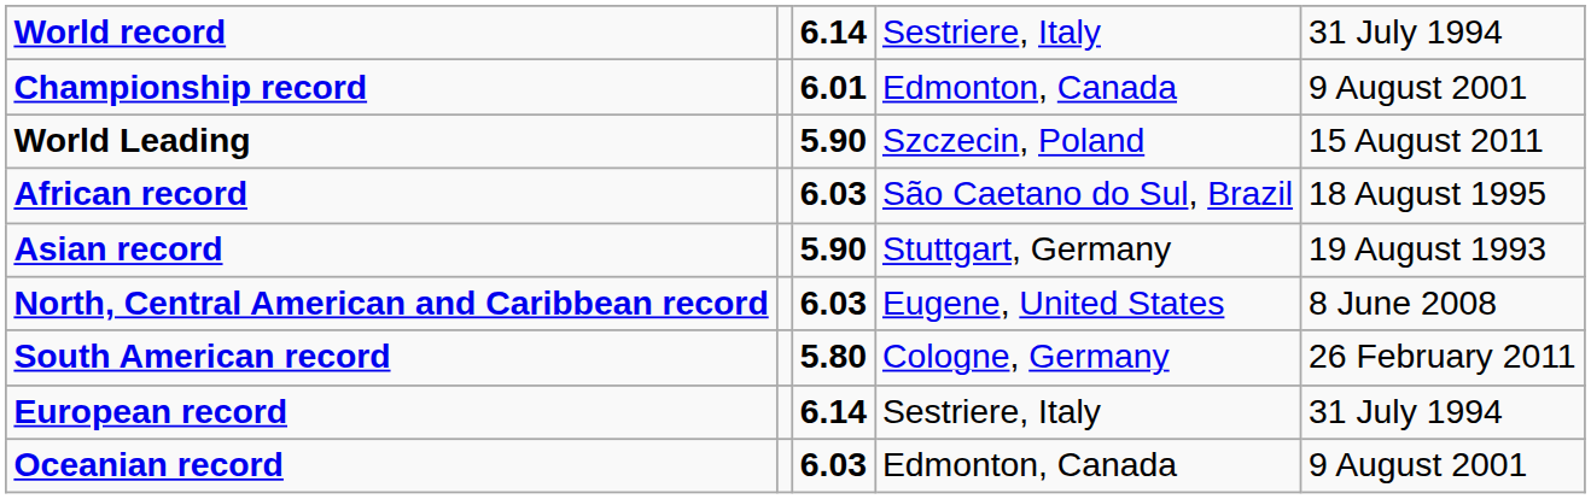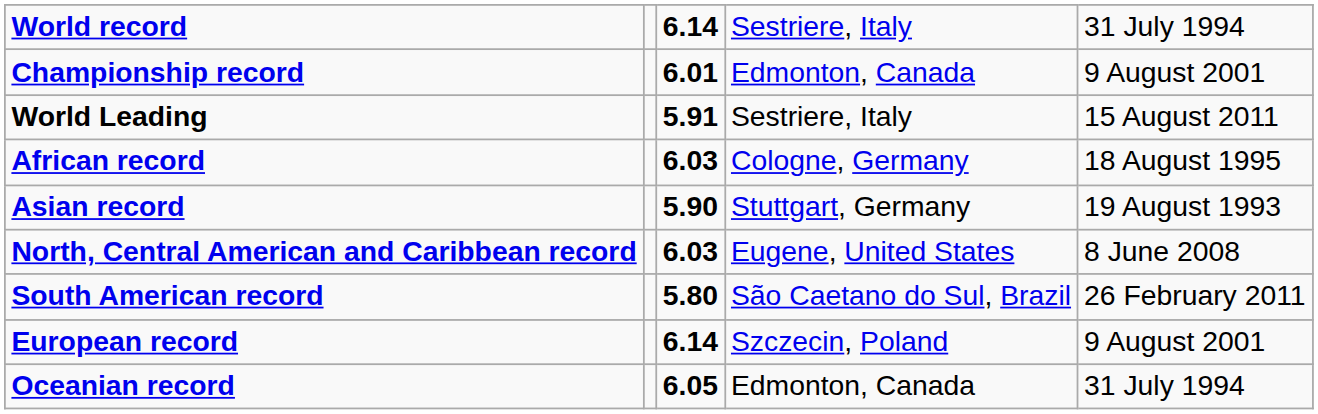 <table class="wikitable">
 <tr>
 <td><strong><a href='#'>World record</a></strong></td>
 <td></td>
 <td><strong>6.14</strong></td>
 <td><a href='#'>Sestriere</a>, <a href='#'>Italy</a></td>
 <td>31 July 1994</td>
 </tr>
 <tr>
 <td><strong><a href='#'>Championship record</a></strong></td>
 <td></td>
 <td><strong>6.01</strong></td>
 <td><a href='#'>Edmonton</a>, <a href='#'>Canada</a></td>
 <td>9 August 2001</td>
 </tr>
 <tr>
 <td><strong>World Leading</strong></td>
 <td></td>
-<td><strong>5.90</strong></td>
-<td><a href='#'>Szczecin</a>, <a href='#'>Poland</a></td>
+<td><strong>5.91</strong></td>
+<td>Sestriere, Italy</td>
 <td>15 August 2011</td>
 </tr>
 <tr>
 <td><strong><a href='#'>African record</a></strong></td>
 <td></td>
 <td><strong>6.03</strong></td>
-<td><a href='#'>São Caetano do Sul</a>, <a href='#'>Brazil</a></td>
+<td><a href='#'>Cologne</a>, <a href='#'>Germany</a></td>
 <td>18 August 1995</td>
 </tr>
 <tr>
 <td><strong><a href='#'>Asian record</a></strong></td>
 <td></td>
 <td><strong>5.90</strong></td>
 <td><a href='#'>Stuttgart</a>, Germany</td>
 <td>19 August 1993</td>
 </tr>
 <tr>
 <td><strong><a href='#'>North, Central American and Caribbean record</a></strong></td>
 <td></td>
 <td><strong>6.03</strong></td>
 <td><a href='#'>Eugene</a>, <a href='#'>United States</a></td>
 <td>8 June 2008</td>
 </tr>
 <tr>
 <td><strong><a href='#'>South American record</a></strong></td>
 <td></td>
 <td><strong>5.80</strong></td>
-<td><a href='#'>Cologne</a>, <a href='#'>Germany</a></td>
+<td><a href='#'>São Caetano do Sul</a>, <a href='#'>Brazil</a></td>
 <td>26 February 2011</td>
 </tr>
 <tr>
 <td><strong><a href='#'>European record</a></strong></td>
 <td></td>
 <td><strong>6.14</strong></td>
-<td>Sestriere, Italy</td>
-<td>31 July 1994</td>
+<td><a href='#'>Szczecin</a>, <a href='#'>Poland</a></td>
+<td>9 August 2001</td>
 </tr>
 <tr>
 <td><strong><a href='#'>Oceanian record</a></strong></td>
 <td></td>
-<td><strong>6.03</strong></td>
+<td><strong>6.05</strong></td>
 <td>Edmonton, Canada</td>
-<td>9 August 2001</td>
+<td>31 July 1994</td>
 </tr>
 </table>
